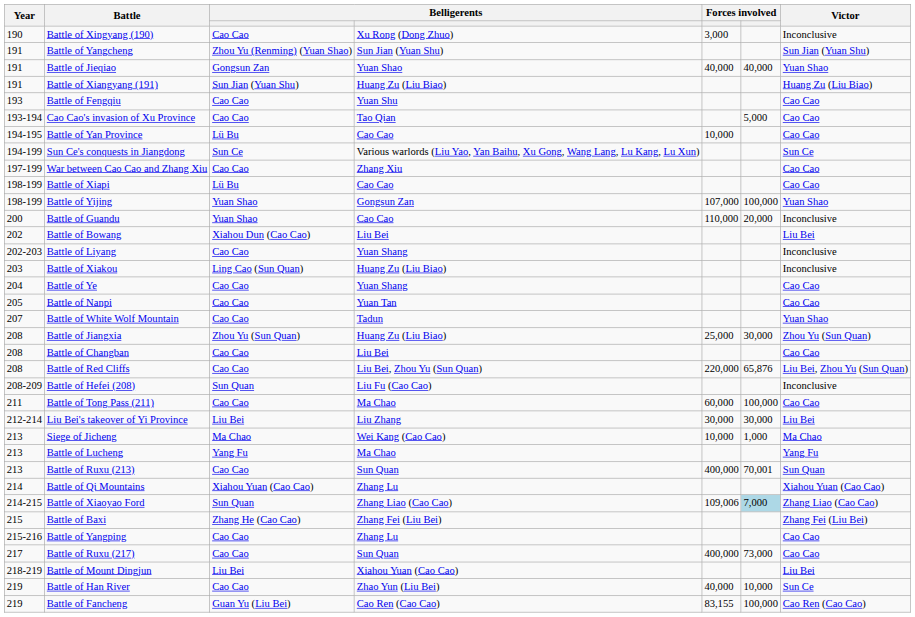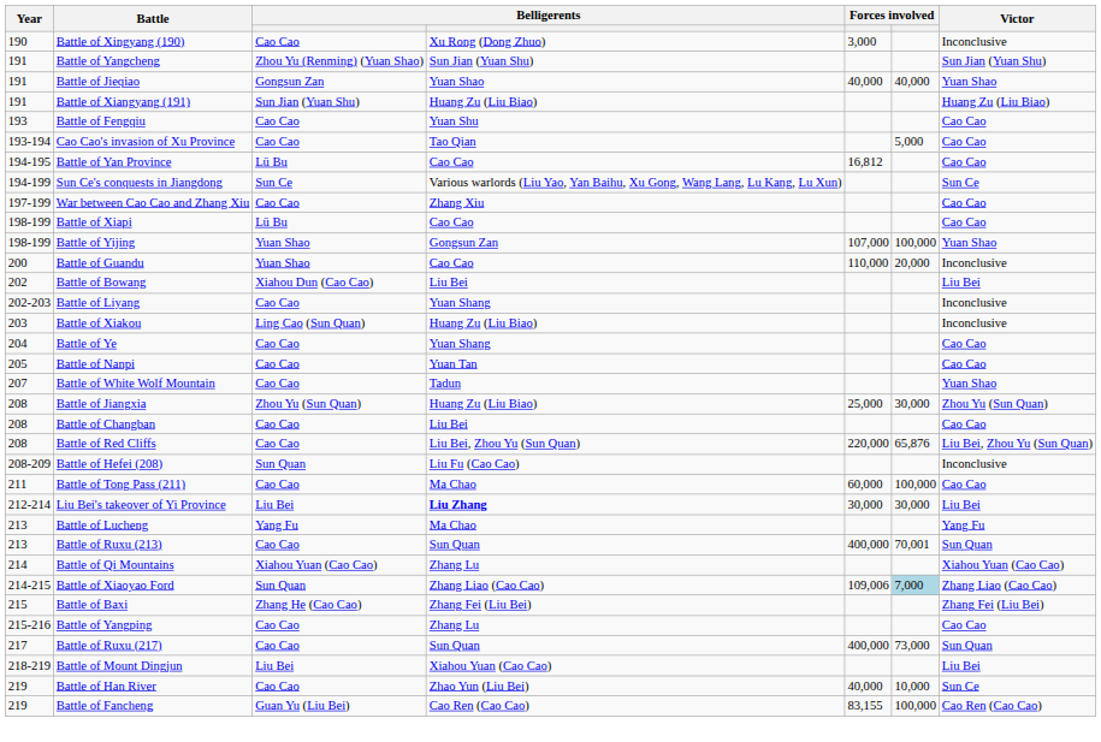 <table class="sortable wikitable">
 <tr>
 <th rowspan=2><strong>Year</strong></th>
 <th rowspan=2 class="unsortable"><strong>Battle</strong></th>
 <th colspan=2><strong>Belligerents</strong></th>
 <th colspan=2><strong>Forces involved</strong></th>
 <th rowspan=2 class="unsortable"><strong>Victor</strong></th>
 </tr>
 <tr>
 <th></th>
 <th></th>
 <th></th>
 <th></th>
 </tr>
 <tr>
 <td>190</td>
 <td><a href='#'>Battle of Xingyang (190)</a></td>
 <td><a href='#'>Cao Cao</a></td>
 <td><a href='#'>Xu Rong</a> (<a href='#'>Dong Zhuo</a>)</td>
 <td>3,000</td>
 <td></td>
 <td>Inconclusive</td>
 </tr>
 <tr>
 <td>191</td>
 <td><a href='#'>Battle of Yangcheng</a></td>
 <td><a href='#'>Zhou Yu (Renming)</a> (<a href='#'>Yuan Shao</a>)</td>
 <td><a href='#'>Sun Jian</a> (<a href='#'>Yuan Shu</a>)</td>
 <td></td>
 <td></td>
 <td><a href='#'>Sun Jian</a> (<a href='#'>Yuan Shu</a>)</td>
 </tr>
 <tr>
 <td>191</td>
 <td><a href='#'>Battle of Jieqiao</a></td>
 <td><a href='#'>Gongsun Zan</a></td>
 <td><a href='#'>Yuan Shao</a></td>
 <td>40,000</td>
 <td>40,000</td>
 <td><a href='#'>Yuan Shao</a></td>
 </tr>
 <tr>
 <td>191</td>
 <td><a href='#'>Battle of Xiangyang (191)</a></td>
 <td><a href='#'>Sun Jian</a> (<a href='#'>Yuan Shu</a>)</td>
 <td><a href='#'>Huang Zu</a> (<a href='#'>Liu Biao</a>)</td>
 <td></td>
 <td></td>
 <td><a href='#'>Huang Zu</a> (<a href='#'>Liu Biao</a>)</td>
 </tr>
 <tr>
 <td>193</td>
 <td><a href='#'>Battle of Fengqiu</a></td>
 <td><a href='#'>Cao Cao</a></td>
 <td><a href='#'>Yuan Shu</a></td>
 <td></td>
 <td></td>
 <td><a href='#'>Cao Cao</a></td>
 </tr>
 <tr>
 <td>193-194</td>
 <td><a href='#'>Cao Cao's invasion of Xu Province</a></td>
 <td><a href='#'>Cao Cao</a></td>
 <td><a href='#'>Tao Qian</a></td>
 <td></td>
 <td>5,000</td>
 <td><a href='#'>Cao Cao</a></td>
 </tr>
 <tr>
 <td>194-195</td>
 <td><a href='#'>Battle of Yan Province</a></td>
 <td><a href='#'>Lü Bu</a></td>
 <td><a href='#'>Cao Cao</a></td>
-<td>10,000</td>
+<td>16,812</td>
 <td></td>
 <td><a href='#'>Cao Cao</a></td>
 </tr>
 <tr>
 <td>194-199</td>
 <td><a href='#'>Sun Ce's conquests in Jiangdong</a></td>
 <td><a href='#'>Sun Ce</a></td>
 <td>Various warlords (<a href='#'>Liu Yao</a>, <a href='#'>Yan Baihu</a>, <a href='#'>Xu Gong</a>, <a href='#'>Wang Lang</a>, <a href='#'>Lu Kang</a>, <a href='#'>Lu Xun</a>)</td>
 <td></td>
 <td></td>
 <td><a href='#'>Sun Ce</a></td>
 </tr>
 <tr>
 <td>197-199</td>
 <td><a href='#'>War between Cao Cao and Zhang Xiu</a></td>
 <td><a href='#'>Cao Cao</a></td>
 <td><a href='#'>Zhang Xiu</a></td>
 <td></td>
 <td></td>
 <td><a href='#'>Cao Cao</a></td>
 </tr>
 <tr>
 <td>198-199</td>
 <td><a href='#'>Battle of Xiapi</a></td>
 <td><a href='#'>Lü Bu</a></td>
 <td><a href='#'>Cao Cao</a></td>
 <td></td>
 <td></td>
 <td><a href='#'>Cao Cao</a></td>
 </tr>
 <tr>
 <td>198-199</td>
 <td><a href='#'>Battle of Yijing</a></td>
 <td><a href='#'>Yuan Shao</a></td>
 <td><a href='#'>Gongsun Zan</a></td>
 <td>107,000</td>
 <td>100,000</td>
 <td><a href='#'>Yuan Shao</a></td>
 </tr>
 <tr>
 <td>200</td>
 <td><a href='#'>Battle of Guandu</a></td>
 <td><a href='#'>Yuan Shao</a></td>
 <td><a href='#'>Cao Cao</a></td>
 <td>110,000</td>
 <td>20,000</td>
 <td>Inconclusive</td>
 </tr>
 <tr>
 <td>202</td>
 <td><a href='#'>Battle of Bowang</a></td>
 <td><a href='#'>Xiahou Dun</a> (<a href='#'>Cao Cao</a>)</td>
 <td><a href='#'>Liu Bei</a></td>
 <td></td>
 <td></td>
 <td><a href='#'>Liu Bei</a></td>
 </tr>
 <tr>
 <td>202-203</td>
 <td><a href='#'>Battle of Liyang</a></td>
 <td><a href='#'>Cao Cao</a></td>
 <td><a href='#'>Yuan Shang</a></td>
 <td></td>
 <td></td>
 <td>Inconclusive</td>
 </tr>
 <tr>
 <td>203</td>
 <td><a href='#'>Battle of Xiakou</a></td>
 <td><a href='#'>Ling Cao</a> (<a href='#'>Sun Quan</a>)</td>
 <td><a href='#'>Huang Zu</a> (<a href='#'>Liu Biao</a>)</td>
 <td></td>
 <td></td>
 <td>Inconclusive</td>
 </tr>
 <tr>
 <td>204</td>
 <td><a href='#'>Battle of Ye</a></td>
 <td><a href='#'>Cao Cao</a></td>
 <td><a href='#'>Yuan Shang</a></td>
 <td></td>
 <td></td>
 <td><a href='#'>Cao Cao</a></td>
 </tr>
 <tr>
 <td>205</td>
 <td><a href='#'>Battle of Nanpi</a></td>
 <td><a href='#'>Cao Cao</a></td>
 <td><a href='#'>Yuan Tan</a></td>
 <td></td>
 <td></td>
 <td><a href='#'>Cao Cao</a></td>
 </tr>
 <tr>
 <td>207</td>
 <td><a href='#'>Battle of White Wolf Mountain</a></td>
 <td><a href='#'>Cao Cao</a></td>
 <td><a href='#'>Tadun</a></td>
 <td></td>
 <td></td>
 <td><a href='#'>Yuan Shao</a></td>
 </tr>
 <tr>
 <td>208</td>
 <td><a href='#'>Battle of Jiangxia</a></td>
 <td><a href='#'>Zhou Yu</a> (<a href='#'>Sun Quan</a>)</td>
 <td><a href='#'>Huang Zu</a> (<a href='#'>Liu Biao</a>)</td>
 <td>25,000</td>
 <td>30,000</td>
 <td><a href='#'>Zhou Yu</a> (<a href='#'>Sun Quan</a>)</td>
 </tr>
 <tr>
 <td>208</td>
 <td><a href='#'>Battle of Changban</a></td>
 <td><a href='#'>Cao Cao</a></td>
 <td><a href='#'>Liu Bei</a></td>
 <td></td>
 <td></td>
 <td><a href='#'>Cao Cao</a></td>
 </tr>
 <tr>
 <td>208</td>
 <td><a href='#'>Battle of Red Cliffs</a></td>
 <td><a href='#'>Cao Cao</a></td>
 <td><a href='#'>Liu Bei</a>, <a href='#'>Zhou Yu</a> (<a href='#'>Sun Quan</a>)</td>
 <td>220,000</td>
 <td>65,876</td>
 <td><a href='#'>Liu Bei</a>, <a href='#'>Zhou Yu</a> (<a href='#'>Sun Quan</a>)</td>
 </tr>
 <tr>
 <td>208-209</td>
 <td><a href='#'>Battle of Hefei (208)</a></td>
 <td><a href='#'>Sun Quan</a></td>
 <td><a href='#'>Liu Fu</a> (<a href='#'>Cao Cao</a>)</td>
 <td></td>
 <td></td>
 <td>Inconclusive</td>
 </tr>
 <tr>
 <td>211</td>
 <td><a href='#'>Battle of Tong Pass (211)</a></td>
 <td><a href='#'>Cao Cao</a></td>
 <td><a href='#'>Ma Chao</a></td>
 <td>60,000</td>
 <td>100,000</td>
 <td><a href='#'>Cao Cao</a></td>
 </tr>
 <tr>
 <td>212-214</td>
 <td><a href='#'>Liu Bei's takeover of Yi Province</a></td>
 <td><a href='#'>Liu Bei</a></td>
-<td><a href='#'>Liu Zhang</a></td>
+<td><strong><a href='#'>Liu Zhang</a></strong></td>
 <td>30,000</td>
 <td>30,000</td>
 <td><a href='#'>Liu Bei</a></td>
-</tr>
-<tr>
-<td>213</td>
-<td><a href='#'>Siege of Jicheng</a></td>
-<td><a href='#'>Ma Chao</a></td>
-<td><a href='#'>Wei Kang</a> (<a href='#'>Cao Cao</a>)</td>
-<td>10,000</td>
-<td>1,000</td>
-<td><a href='#'>Ma Chao</a></td>
 </tr>
 <tr>
 <td>213</td>
 <td><a href='#'>Battle of Lucheng</a></td>
 <td><a href='#'>Yang Fu</a></td>
 <td><a href='#'>Ma Chao</a></td>
 <td></td>
 <td></td>
 <td><a href='#'>Yang Fu</a></td>
 </tr>
 <tr>
 <td>213</td>
 <td><a href='#'>Battle of Ruxu (213)</a></td>
 <td><a href='#'>Cao Cao</a></td>
 <td><a href='#'>Sun Quan</a></td>
 <td>400,000</td>
 <td>70,001</td>
 <td><a href='#'>Sun Quan</a></td>
 </tr>
 <tr>
 <td>214</td>
 <td><a href='#'>Battle of Qi Mountains</a></td>
 <td><a href='#'>Xiahou Yuan</a> (<a href='#'>Cao Cao</a>)</td>
 <td><a href='#'>Zhang Lu</a></td>
 <td></td>
 <td></td>
 <td><a href='#'>Xiahou Yuan</a> (<a href='#'>Cao Cao</a>)</td>
 </tr>
 <tr>
 <td>214-215</td>
 <td><a href='#'>Battle of Xiaoyao Ford</a></td>
 <td><a href='#'>Sun Quan</a></td>
 <td><a href='#'>Zhang Liao</a> (<a href='#'>Cao Cao</a>)</td>
 <td>109,006</td>
 <td style="background: lightblue;">7,000</td>
 <td><a href='#'>Zhang Liao</a> (<a href='#'>Cao Cao</a>)</td>
 </tr>
 <tr>
 <td>215</td>
 <td><a href='#'>Battle of Baxi</a></td>
 <td><a href='#'>Zhang He</a> (<a href='#'>Cao Cao</a>)</td>
 <td><a href='#'>Zhang Fei</a> (<a href='#'>Liu Bei</a>)</td>
 <td></td>
 <td></td>
 <td><a href='#'>Zhang Fei</a> (<a href='#'>Liu Bei</a>)</td>
 </tr>
 <tr>
 <td>215-216</td>
 <td><a href='#'>Battle of Yangping</a></td>
 <td><a href='#'>Cao Cao</a></td>
 <td><a href='#'>Zhang Lu</a></td>
 <td></td>
 <td></td>
 <td><a href='#'>Cao Cao</a></td>
 </tr>
 <tr>
 <td>217</td>
 <td><a href='#'>Battle of Ruxu (217)</a></td>
 <td><a href='#'>Cao Cao</a></td>
 <td><a href='#'>Sun Quan</a></td>
 <td>400,000</td>
 <td>73,000</td>
-<td><a href='#'>Cao Cao</a></td>
+<td><a href='#'>Sun Quan</a></td>
 </tr>
 <tr>
 <td>218-219</td>
 <td><a href='#'>Battle of Mount Dingjun</a></td>
 <td><a href='#'>Liu Bei</a></td>
 <td><a href='#'>Xiahou Yuan</a> (<a href='#'>Cao Cao</a>)</td>
 <td></td>
 <td></td>
 <td><a href='#'>Liu Bei</a></td>
 </tr>
 <tr>
 <td>219</td>
 <td><a href='#'>Battle of Han River</a></td>
 <td><a href='#'>Cao Cao</a></td>
 <td><a href='#'>Zhao Yun</a> (<a href='#'>Liu Bei</a>)</td>
 <td>40,000</td>
 <td>10,000</td>
 <td><a href='#'>Sun Ce</a></td>
 </tr>
 <tr>
 <td>219</td>
 <td><a href='#'>Battle of Fancheng</a></td>
 <td><a href='#'>Guan Yu</a> (<a href='#'>Liu Bei</a>)</td>
 <td><a href='#'>Cao Ren</a> (<a href='#'>Cao Cao</a>)</td>
 <td>83,155</td>
 <td>100,000</td>
 <td><a href='#'>Cao Ren</a> (<a href='#'>Cao Cao</a>)</td>
 </tr>
 </table>
